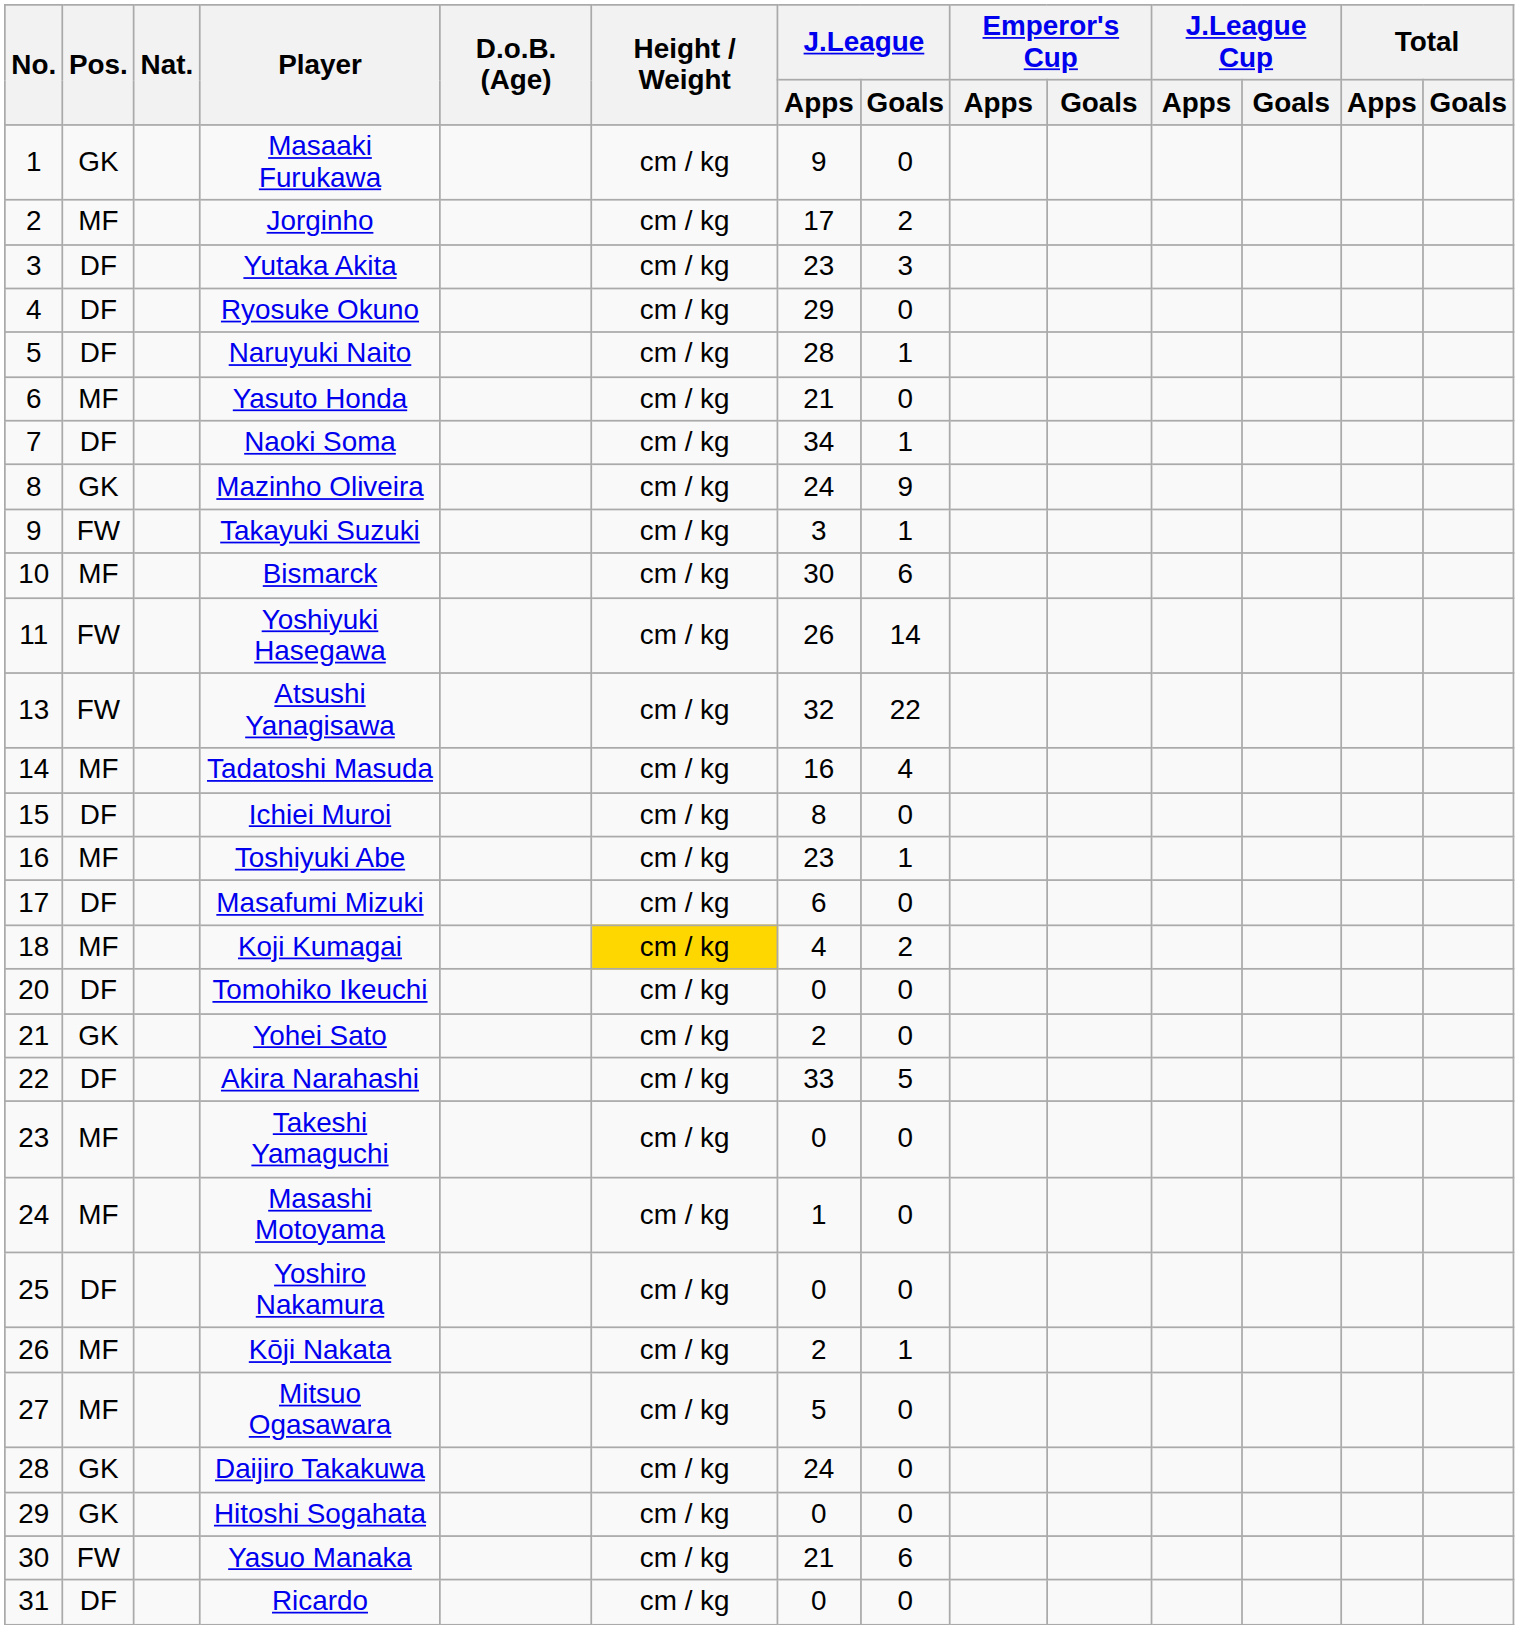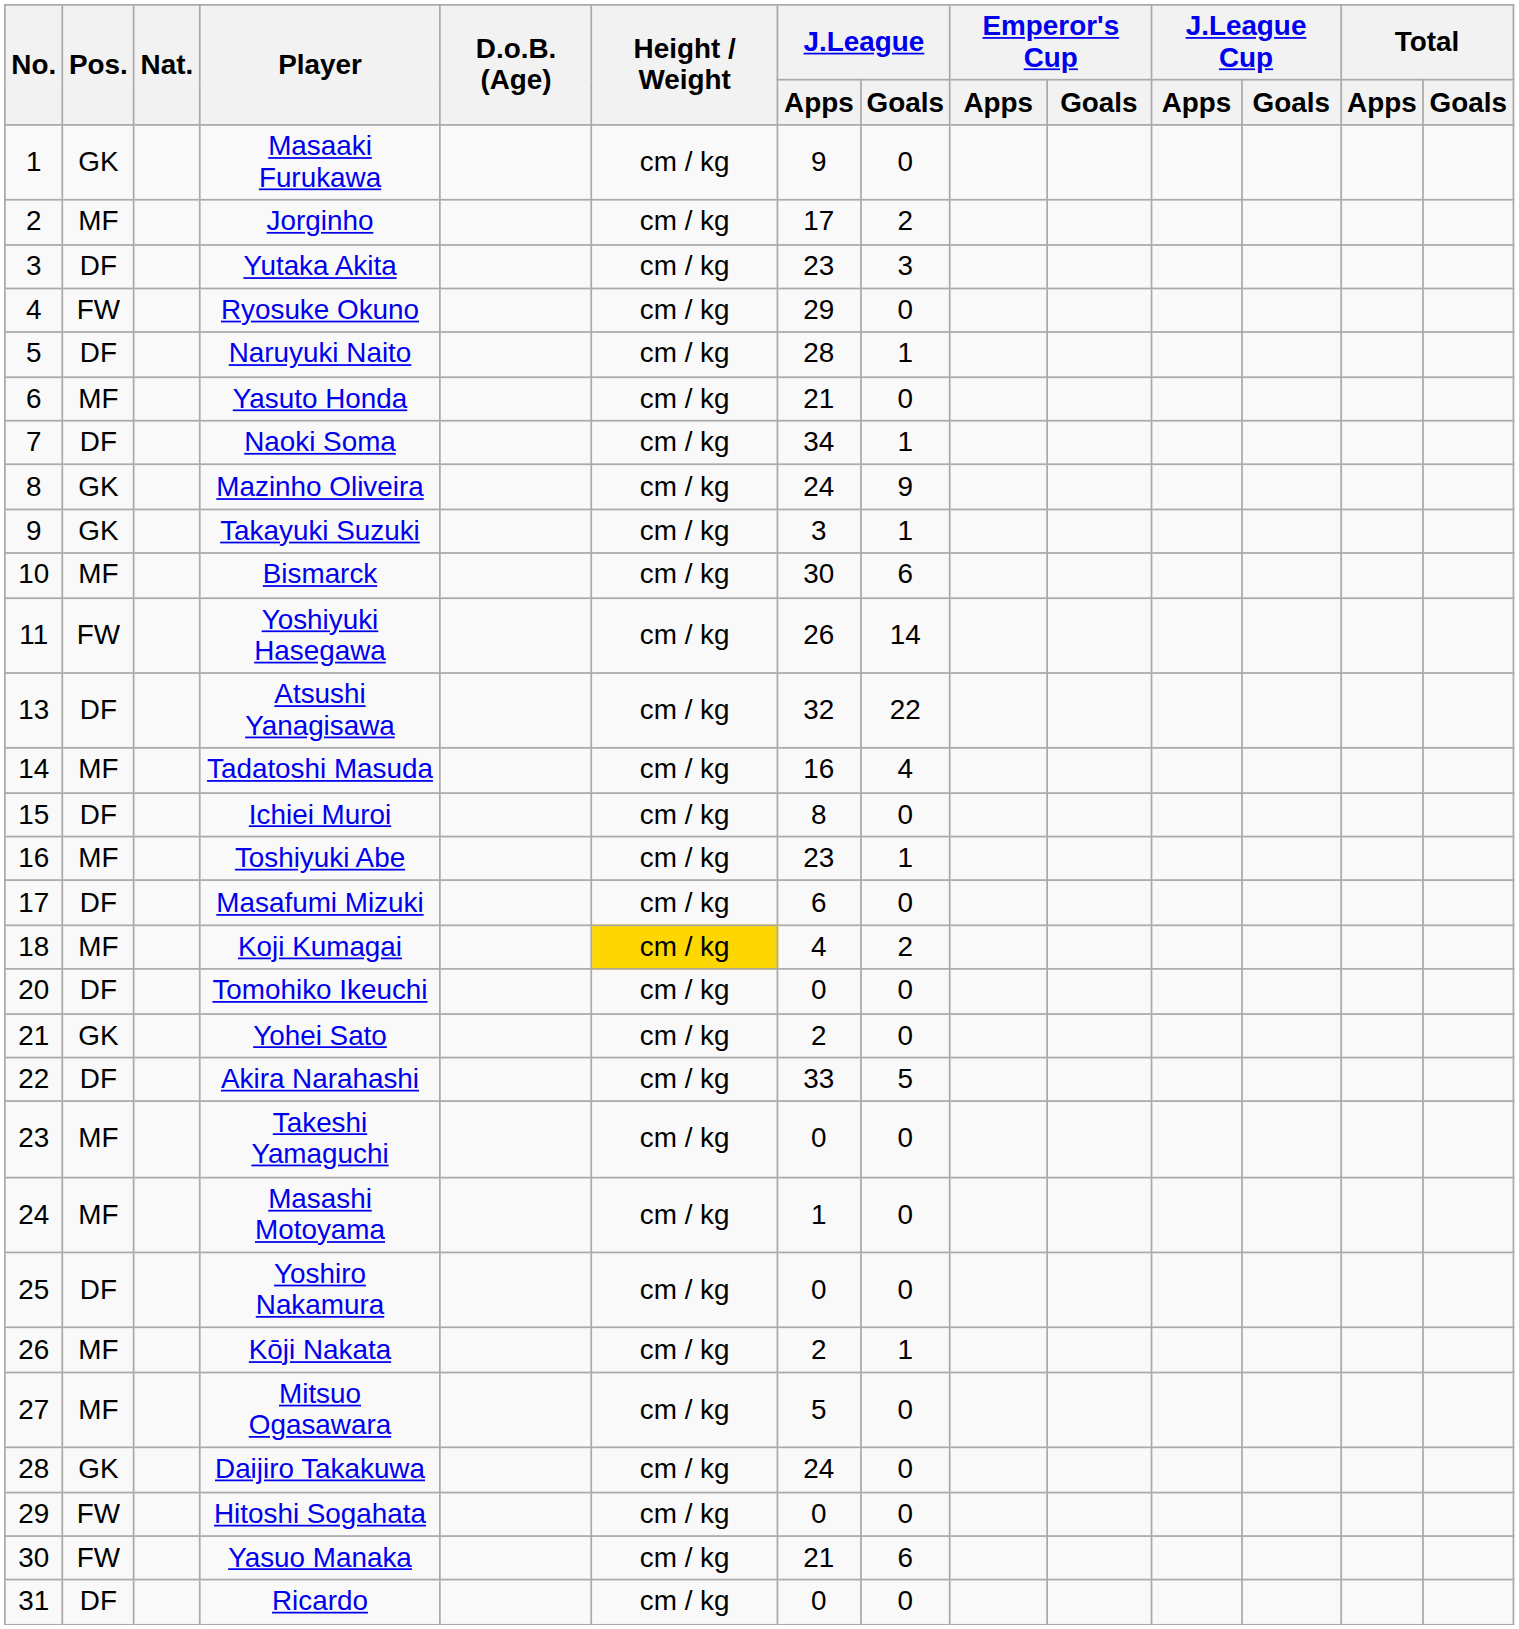 <table class="wikitable" style="text-align:center;">
 <tr>
 <th rowspan="2">No.</th>
 <th rowspan="2">Pos.</th>
 <th rowspan="2">Nat.</th>
 <th rowspan="2">Player</th>
 <th rowspan="2">D.o.B. (Age)</th>
 <th rowspan="2">Height / Weight</th>
 <th colspan="2"><a href='#'>J.League</a></th>
 <th colspan="2"><a href='#'>Emperor's Cup</a></th>
 <th colspan="2"><a href='#'>J.League Cup</a></th>
 <th colspan="2">Total</th>
 </tr>
 <tr>
 <th>Apps</th>
 <th>Goals</th>
 <th>Apps</th>
 <th>Goals</th>
 <th>Apps</th>
 <th>Goals</th>
 <th>Apps</th>
 <th>Goals</th>
 </tr>
 <tr>
 <td>1</td>
 <td>GK</td>
 <td></td>
 <td><a href='#'>Masaaki Furukawa</a></td>
 <td></td>
 <td>cm / kg</td>
 <td>9</td>
 <td>0</td>
 <td></td>
 <td></td>
 <td></td>
 <td></td>
 <td></td>
 <td></td>
 </tr>
 <tr>
 <td>2</td>
 <td>MF</td>
 <td></td>
 <td><a href='#'>Jorginho</a></td>
 <td></td>
 <td>cm / kg</td>
 <td>17</td>
 <td>2</td>
 <td></td>
 <td></td>
 <td></td>
 <td></td>
 <td></td>
 <td></td>
 </tr>
 <tr>
 <td>3</td>
 <td>DF</td>
 <td></td>
 <td><a href='#'>Yutaka Akita</a></td>
 <td></td>
 <td>cm / kg</td>
 <td>23</td>
 <td>3</td>
 <td></td>
 <td></td>
 <td></td>
 <td></td>
 <td></td>
 <td></td>
 </tr>
 <tr>
 <td>4</td>
-<td>DF</td>
+<td>FW</td>
 <td></td>
 <td><a href='#'>Ryosuke Okuno</a></td>
 <td></td>
 <td>cm / kg</td>
 <td>29</td>
 <td>0</td>
 <td></td>
 <td></td>
 <td></td>
 <td></td>
 <td></td>
 <td></td>
 </tr>
 <tr>
 <td>5</td>
 <td>DF</td>
 <td></td>
 <td><a href='#'>Naruyuki Naito</a></td>
 <td></td>
 <td>cm / kg</td>
 <td>28</td>
 <td>1</td>
 <td></td>
 <td></td>
 <td></td>
 <td></td>
 <td></td>
 <td></td>
 </tr>
 <tr>
 <td>6</td>
 <td>MF</td>
 <td></td>
 <td><a href='#'>Yasuto Honda</a></td>
 <td></td>
 <td>cm / kg</td>
 <td>21</td>
 <td>0</td>
 <td></td>
 <td></td>
 <td></td>
 <td></td>
 <td></td>
 <td></td>
 </tr>
 <tr>
 <td>7</td>
 <td>DF</td>
 <td></td>
 <td><a href='#'>Naoki Soma</a></td>
 <td></td>
 <td>cm / kg</td>
 <td>34</td>
 <td>1</td>
 <td></td>
 <td></td>
 <td></td>
 <td></td>
 <td></td>
 <td></td>
 </tr>
 <tr>
 <td>8</td>
 <td>GK</td>
 <td></td>
 <td><a href='#'>Mazinho Oliveira</a></td>
 <td></td>
 <td>cm / kg</td>
 <td>24</td>
 <td>9</td>
 <td></td>
 <td></td>
 <td></td>
 <td></td>
 <td></td>
 <td></td>
 </tr>
 <tr>
 <td>9</td>
-<td>FW</td>
+<td>GK</td>
 <td></td>
 <td><a href='#'>Takayuki Suzuki</a></td>
 <td></td>
 <td>cm / kg</td>
 <td>3</td>
 <td>1</td>
 <td></td>
 <td></td>
 <td></td>
 <td></td>
 <td></td>
 <td></td>
 </tr>
 <tr>
 <td>10</td>
 <td>MF</td>
 <td></td>
 <td><a href='#'>Bismarck</a></td>
 <td></td>
 <td>cm / kg</td>
 <td>30</td>
 <td>6</td>
 <td></td>
 <td></td>
 <td></td>
 <td></td>
 <td></td>
 <td></td>
 </tr>
 <tr>
 <td>11</td>
 <td>FW</td>
 <td></td>
 <td><a href='#'>Yoshiyuki Hasegawa</a></td>
 <td></td>
 <td>cm / kg</td>
 <td>26</td>
 <td>14</td>
 <td></td>
 <td></td>
 <td></td>
 <td></td>
 <td></td>
 <td></td>
 </tr>
 <tr>
 <td>13</td>
-<td>FW</td>
+<td>DF</td>
 <td></td>
 <td><a href='#'>Atsushi Yanagisawa</a></td>
 <td></td>
 <td>cm / kg</td>
 <td>32</td>
 <td>22</td>
 <td></td>
 <td></td>
 <td></td>
 <td></td>
 <td></td>
 <td></td>
 </tr>
 <tr>
 <td>14</td>
 <td>MF</td>
 <td></td>
 <td><a href='#'>Tadatoshi Masuda</a></td>
 <td></td>
 <td>cm / kg</td>
 <td>16</td>
 <td>4</td>
 <td></td>
 <td></td>
 <td></td>
 <td></td>
 <td></td>
 <td></td>
 </tr>
 <tr>
 <td>15</td>
 <td>DF</td>
 <td></td>
 <td><a href='#'>Ichiei Muroi</a></td>
 <td></td>
 <td>cm / kg</td>
 <td>8</td>
 <td>0</td>
 <td></td>
 <td></td>
 <td></td>
 <td></td>
 <td></td>
 <td></td>
 </tr>
 <tr>
 <td>16</td>
 <td>MF</td>
 <td></td>
 <td><a href='#'>Toshiyuki Abe</a></td>
 <td></td>
 <td>cm / kg</td>
 <td>23</td>
 <td>1</td>
 <td></td>
 <td></td>
 <td></td>
 <td></td>
 <td></td>
 <td></td>
 </tr>
 <tr>
 <td>17</td>
 <td>DF</td>
 <td></td>
 <td><a href='#'>Masafumi Mizuki</a></td>
 <td></td>
 <td>cm / kg</td>
 <td>6</td>
 <td>0</td>
 <td></td>
 <td></td>
 <td></td>
 <td></td>
 <td></td>
 <td></td>
 </tr>
 <tr>
 <td>18</td>
 <td>MF</td>
 <td></td>
 <td><a href='#'>Koji Kumagai</a></td>
 <td></td>
 <td style="background: gold;">cm / kg</td>
 <td>4</td>
 <td>2</td>
 <td></td>
 <td></td>
 <td></td>
 <td></td>
 <td></td>
 <td></td>
 </tr>
 <tr>
 <td>20</td>
 <td>DF</td>
 <td></td>
 <td><a href='#'>Tomohiko Ikeuchi</a></td>
 <td></td>
 <td>cm / kg</td>
 <td>0</td>
 <td>0</td>
 <td></td>
 <td></td>
 <td></td>
 <td></td>
 <td></td>
 <td></td>
 </tr>
 <tr>
 <td>21</td>
 <td>GK</td>
 <td></td>
 <td><a href='#'>Yohei Sato</a></td>
 <td></td>
 <td>cm / kg</td>
 <td>2</td>
 <td>0</td>
 <td></td>
 <td></td>
 <td></td>
 <td></td>
 <td></td>
 <td></td>
 </tr>
 <tr>
 <td>22</td>
 <td>DF</td>
 <td></td>
 <td><a href='#'>Akira Narahashi</a></td>
 <td></td>
 <td>cm / kg</td>
 <td>33</td>
 <td>5</td>
 <td></td>
 <td></td>
 <td></td>
 <td></td>
 <td></td>
 <td></td>
 </tr>
 <tr>
 <td>23</td>
 <td>MF</td>
 <td></td>
 <td><a href='#'>Takeshi Yamaguchi</a></td>
 <td></td>
 <td>cm / kg</td>
 <td>0</td>
 <td>0</td>
 <td></td>
 <td></td>
 <td></td>
 <td></td>
 <td></td>
 <td></td>
 </tr>
 <tr>
 <td>24</td>
 <td>MF</td>
 <td></td>
 <td><a href='#'>Masashi Motoyama</a></td>
 <td></td>
 <td>cm / kg</td>
 <td>1</td>
 <td>0</td>
 <td></td>
 <td></td>
 <td></td>
 <td></td>
 <td></td>
 <td></td>
 </tr>
 <tr>
 <td>25</td>
 <td>DF</td>
 <td></td>
 <td><a href='#'>Yoshiro Nakamura</a></td>
 <td></td>
 <td>cm / kg</td>
 <td>0</td>
 <td>0</td>
 <td></td>
 <td></td>
 <td></td>
 <td></td>
 <td></td>
 <td></td>
 </tr>
 <tr>
 <td>26</td>
 <td>MF</td>
 <td></td>
 <td><a href='#'>Kōji Nakata</a></td>
 <td></td>
 <td>cm / kg</td>
 <td>2</td>
 <td>1</td>
 <td></td>
 <td></td>
 <td></td>
 <td></td>
 <td></td>
 <td></td>
 </tr>
 <tr>
 <td>27</td>
 <td>MF</td>
 <td></td>
 <td><a href='#'>Mitsuo Ogasawara</a></td>
 <td></td>
 <td>cm / kg</td>
 <td>5</td>
 <td>0</td>
 <td></td>
 <td></td>
 <td></td>
 <td></td>
 <td></td>
 <td></td>
 </tr>
 <tr>
 <td>28</td>
 <td>GK</td>
 <td></td>
 <td><a href='#'>Daijiro Takakuwa</a></td>
 <td></td>
 <td>cm / kg</td>
 <td>24</td>
 <td>0</td>
 <td></td>
 <td></td>
 <td></td>
 <td></td>
 <td></td>
 <td></td>
 </tr>
 <tr>
 <td>29</td>
-<td>GK</td>
+<td>FW</td>
 <td></td>
 <td><a href='#'>Hitoshi Sogahata</a></td>
 <td></td>
 <td>cm / kg</td>
 <td>0</td>
 <td>0</td>
 <td></td>
 <td></td>
 <td></td>
 <td></td>
 <td></td>
 <td></td>
 </tr>
 <tr>
 <td>30</td>
 <td>FW</td>
 <td></td>
 <td><a href='#'>Yasuo Manaka</a></td>
 <td></td>
 <td>cm / kg</td>
 <td>21</td>
 <td>6</td>
 <td></td>
 <td></td>
 <td></td>
 <td></td>
 <td></td>
 <td></td>
 </tr>
 <tr>
 <td>31</td>
 <td>DF</td>
 <td></td>
 <td><a href='#'>Ricardo</a></td>
 <td></td>
 <td>cm / kg</td>
 <td>0</td>
 <td>0</td>
 <td></td>
 <td></td>
 <td></td>
 <td></td>
 <td></td>
 <td></td>
 </tr>
 </table>
